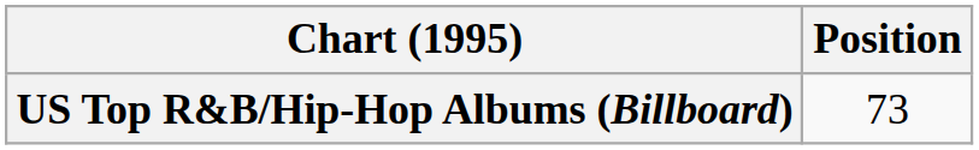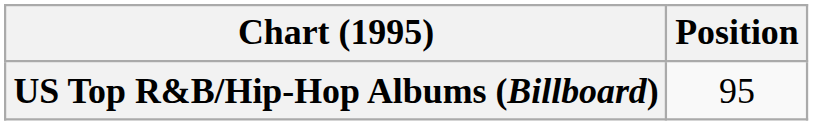 <table class="wikitable plainrowheaders" style="text-align:center">
 <tr>
 <th scope="col">Chart (1995)</th>
 <th scope="col">Position</th>
 </tr>
 <tr>
 <th scope="row">US Top R&B/Hip-Hop Albums (<em>Billboard</em>)</th>
-<td>73</td>
+<td>95</td>
 </tr>
 </table>
